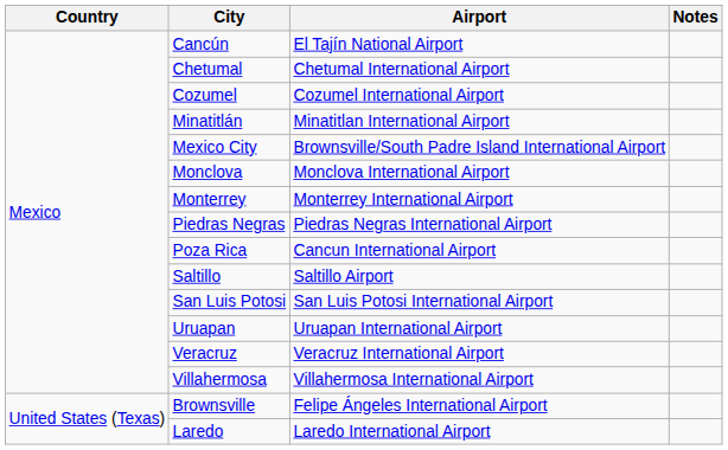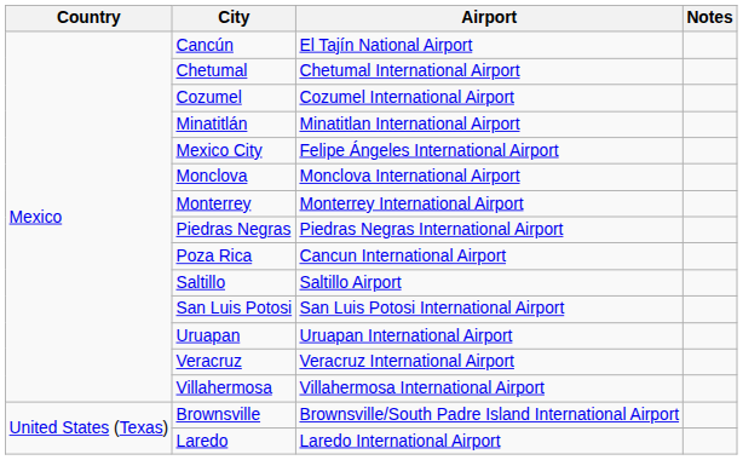 <table class="wikitable">
 <tr>
 <th>Country</th>
 <th>City</th>
 <th>Airport</th>
 <th>Notes</th>
 </tr>
 <tr>
 <td rowspan="14"><a href='#'>Mexico</a></td>
 <td><a href='#'>Cancún</a></td>
 <td><a href='#'>El Tajín National Airport</a></td>
 <td></td>
 </tr>
 <tr>
 <td><a href='#'>Chetumal</a></td>
 <td><a href='#'>Chetumal International Airport</a></td>
 <td></td>
 </tr>
 <tr>
 <td><a href='#'>Cozumel</a></td>
 <td><a href='#'>Cozumel International Airport</a></td>
 <td></td>
 </tr>
 <tr>
 <td><a href='#'>Minatitlán</a></td>
 <td><a href='#'>Minatitlan International Airport</a></td>
 <td></td>
 </tr>
 <tr>
 <td><a href='#'>Mexico City</a></td>
-<td><a href='#'>Brownsville/South Padre Island International Airport</a></td>
+<td><a href='#'>Felipe Ángeles International Airport</a></td>
 <td></td>
 </tr>
 <tr>
 <td><a href='#'>Monclova</a></td>
 <td><a href='#'>Monclova International Airport</a></td>
 <td></td>
 </tr>
 <tr>
 <td><a href='#'>Monterrey</a></td>
 <td><a href='#'>Monterrey International Airport</a></td>
 <td></td>
 </tr>
 <tr>
 <td><a href='#'>Piedras Negras</a></td>
 <td><a href='#'>Piedras Negras International Airport</a></td>
 </tr>
 <tr>
 <td><a href='#'>Poza Rica</a></td>
 <td><a href='#'>Cancun International Airport</a></td>
 <td></td>
 </tr>
 <tr>
 <td><a href='#'>Saltillo</a></td>
 <td><a href='#'>Saltillo Airport</a></td>
 <td></td>
 </tr>
 <tr>
 <td><a href='#'>San Luis Potosi</a></td>
 <td><a href='#'>San Luis Potosi International Airport</a></td>
 <td></td>
 </tr>
 <tr>
 <td><a href='#'>Uruapan</a></td>
 <td><a href='#'>Uruapan International Airport</a></td>
 <td></td>
 </tr>
 <tr>
 <td><a href='#'>Veracruz</a></td>
 <td><a href='#'>Veracruz International Airport</a></td>
 <td></td>
 </tr>
 <tr>
 <td><a href='#'>Villahermosa</a></td>
 <td><a href='#'>Villahermosa International Airport</a></td>
 <td></td>
 </tr>
 <tr>
 <td rowspan="2"><a href='#'>United States</a> (<a href='#'>Texas</a>)</td>
 <td><a href='#'>Brownsville</a></td>
-<td><a href='#'>Felipe Ángeles International Airport</a></td>
+<td><a href='#'>Brownsville/South Padre Island International Airport</a></td>
 <td></td>
 </tr>
 <tr>
 <td><a href='#'>Laredo</a></td>
 <td><a href='#'>Laredo International Airport</a></td>
 <td></td>
 </tr>
 </table>
